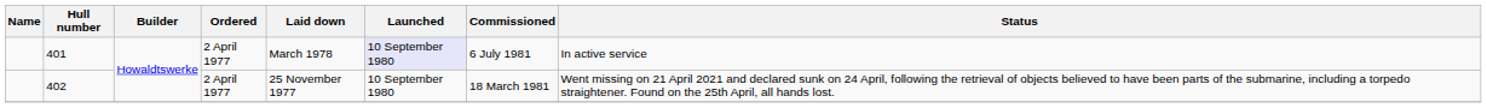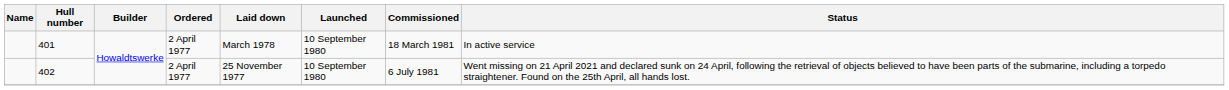 <table class="wikitable">
 <tr>
 <th>Name</th>
 <th>Hull number</th>
 <th>Builder</th>
 <th>Ordered</th>
 <th>Laid down</th>
 <th>Launched</th>
 <th>Commissioned</th>
 <th>Status</th>
 </tr>
 <tr>
 <td></td>
 <td>401</td>
 <td align=center rowspan=2><a href='#'>Howaldtswerke</a></td>
 <td>2 April 1977</td>
 <td>March 1978</td>
-<td style="background: lavender;">10 September 1980</td>
-<td>6 July 1981</td>
+<td>10 September 1980</td>
+<td>18 March 1981</td>
 <td>In active service </td>
 </tr>
 <tr>
 <td></td>
 <td>402</td>
 <td>2 April 1977</td>
 <td>25 November 1977</td>
 <td>10 September 1980</td>
-<td>18 March 1981</td>
+<td>6 July 1981</td>
 <td>Went missing on 21 April 2021 and declared sunk on 24 April, following the retrieval of objects believed to have been parts of the submarine, including a torpedo straightener. Found on the 25th April, all hands lost.</td>
 </tr>
 <tr>
 </tr>
 </table>
